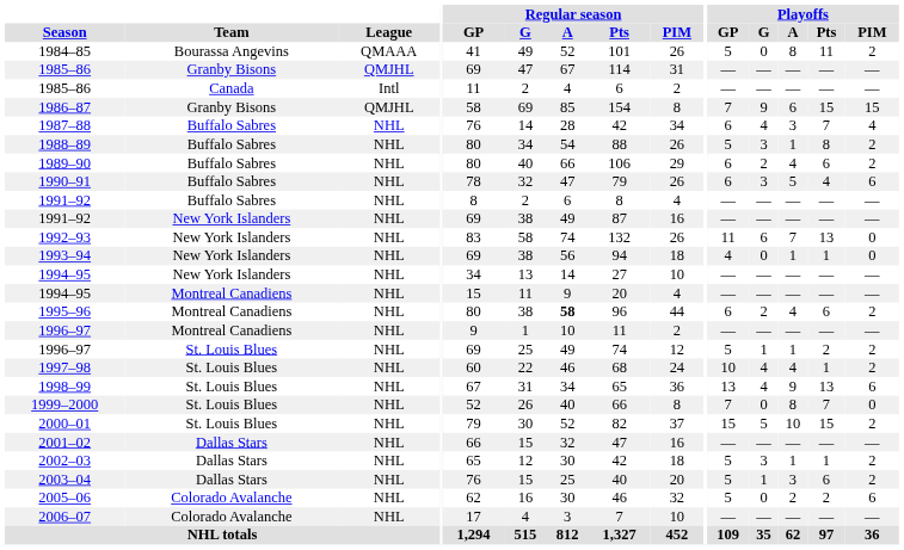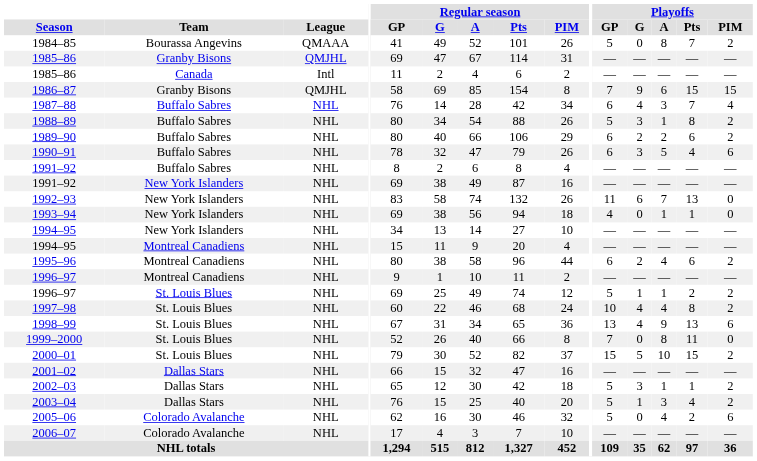 <table border="0" cellpadding="1" cellspacing="0" style="text-align:center; width:60em">
 <tr bgcolor="#e0e0e0">
 <th colspan="3"  bgcolor="#ffffff"></th>
 <th rowspan="99" bgcolor="#ffffff"></th>
 <th colspan="5"><a href='#'>Regular season</a></th>
 <th rowspan="99" bgcolor="#ffffff"></th>
 <th colspan="5"><a href='#'>Playoffs</a></th>
 </tr>
 <tr bgcolor="#e0e0e0">
 <th><a href='#'>Season</a></th>
 <th>Team</th>
 <th>League</th>
 <th>GP</th>
 <th><a href='#'>G</a></th>
 <th><a href='#'>A</a></th>
 <th><a href='#'>Pts</a></th>
 <th><a href='#'>PIM</a></th>
 <th>GP</th>
 <th>G</th>
 <th>A</th>
 <th>Pts</th>
 <th>PIM</th>
 </tr>
 <tr>
 <td>1984–85</td>
 <td>Bourassa Angevins</td>
 <td>QMAAA</td>
 <td>41</td>
 <td>49</td>
 <td>52</td>
 <td>101</td>
 <td>26</td>
 <td>5</td>
 <td>0</td>
 <td>8</td>
-<td>11</td>
+<td>7</td>
 <td>2</td>
 </tr>
 <tr bgcolor="#f0f0f0">
 <td><a href='#'>1985–86</a></td>
 <td><a href='#'>Granby Bisons</a></td>
 <td><a href='#'>QMJHL</a></td>
 <td>69</td>
 <td>47</td>
 <td>67</td>
 <td>114</td>
 <td>31</td>
 <td>—</td>
 <td>—</td>
 <td>—</td>
 <td>—</td>
 <td>—</td>
 </tr>
 <tr>
 <td>1985–86</td>
 <td><a href='#'>Canada</a></td>
 <td>Intl</td>
 <td>11</td>
 <td>2</td>
 <td>4</td>
 <td>6</td>
 <td>2</td>
 <td>—</td>
 <td>—</td>
 <td>—</td>
 <td>—</td>
 <td>—</td>
 </tr>
 <tr bgcolor="#f0f0f0">
 <td><a href='#'>1986–87</a></td>
 <td>Granby Bisons</td>
 <td>QMJHL</td>
 <td>58</td>
 <td>69</td>
 <td>85</td>
 <td>154</td>
 <td>8</td>
 <td>7</td>
 <td>9</td>
 <td>6</td>
 <td>15</td>
 <td>15</td>
 </tr>
 <tr>
 <td><a href='#'>1987–88</a></td>
 <td><a href='#'>Buffalo Sabres</a></td>
 <td><a href='#'>NHL</a></td>
 <td>76</td>
 <td>14</td>
 <td>28</td>
 <td>42</td>
 <td>34</td>
 <td>6</td>
 <td>4</td>
 <td>3</td>
 <td>7</td>
 <td>4</td>
 </tr>
 <tr bgcolor="#f0f0f0">
 <td><a href='#'>1988–89</a></td>
 <td>Buffalo Sabres</td>
 <td>NHL</td>
 <td>80</td>
 <td>34</td>
 <td>54</td>
 <td>88</td>
 <td>26</td>
 <td>5</td>
 <td>3</td>
 <td>1</td>
 <td>8</td>
 <td>2</td>
 </tr>
 <tr>
 <td><a href='#'>1989–90</a></td>
 <td>Buffalo Sabres</td>
 <td>NHL</td>
 <td>80</td>
 <td>40</td>
 <td>66</td>
 <td>106</td>
 <td>29</td>
 <td>6</td>
 <td>2</td>
-<td>4</td>
+<td>2</td>
 <td>6</td>
 <td>2</td>
 </tr>
 <tr bgcolor="#f0f0f0">
 <td><a href='#'>1990–91</a></td>
 <td>Buffalo Sabres</td>
 <td>NHL</td>
 <td>78</td>
 <td>32</td>
 <td>47</td>
 <td>79</td>
 <td>26</td>
 <td>6</td>
 <td>3</td>
 <td>5</td>
 <td>4</td>
 <td>6</td>
 </tr>
 <tr>
 <td><a href='#'>1991–92</a></td>
 <td>Buffalo Sabres</td>
 <td>NHL</td>
 <td>8</td>
 <td>2</td>
 <td>6</td>
 <td>8</td>
 <td>4</td>
 <td>—</td>
 <td>—</td>
 <td>—</td>
 <td>—</td>
 <td>—</td>
 </tr>
 <tr bgcolor="#f0f0f0">
 <td>1991–92</td>
 <td><a href='#'>New York Islanders</a></td>
 <td>NHL</td>
 <td>69</td>
 <td>38</td>
 <td>49</td>
 <td>87</td>
 <td>16</td>
 <td>—</td>
 <td>—</td>
 <td>—</td>
 <td>—</td>
 <td>—</td>
 </tr>
 <tr>
 <td><a href='#'>1992–93</a></td>
 <td>New York Islanders</td>
 <td>NHL</td>
 <td>83</td>
 <td>58</td>
 <td>74</td>
 <td>132</td>
 <td>26</td>
 <td>11</td>
 <td>6</td>
 <td>7</td>
 <td>13</td>
 <td>0</td>
 </tr>
 <tr bgcolor="#f0f0f0">
 <td><a href='#'>1993–94</a></td>
 <td>New York Islanders</td>
 <td>NHL</td>
 <td>69</td>
 <td>38</td>
 <td>56</td>
 <td>94</td>
 <td>18</td>
 <td>4</td>
 <td>0</td>
 <td>1</td>
 <td>1</td>
 <td>0</td>
 </tr>
 <tr>
 <td><a href='#'>1994–95</a></td>
 <td>New York Islanders</td>
 <td>NHL</td>
 <td>34</td>
 <td>13</td>
 <td>14</td>
 <td>27</td>
 <td>10</td>
 <td>—</td>
 <td>—</td>
 <td>—</td>
 <td>—</td>
 <td>—</td>
 </tr>
 <tr bgcolor="#f0f0f0">
 <td>1994–95</td>
 <td><a href='#'>Montreal Canadiens</a></td>
 <td>NHL</td>
 <td>15</td>
 <td>11</td>
 <td>9</td>
 <td>20</td>
 <td>4</td>
 <td>—</td>
 <td>—</td>
 <td>—</td>
 <td>—</td>
 <td>—</td>
 </tr>
 <tr>
 <td><a href='#'>1995–96</a></td>
 <td>Montreal Canadiens</td>
 <td>NHL</td>
 <td>80</td>
 <td>38</td>
-<td><strong>58</strong></td>
+<td>58</td>
 <td>96</td>
 <td>44</td>
 <td>6</td>
 <td>2</td>
 <td>4</td>
 <td>6</td>
 <td>2</td>
 </tr>
 <tr bgcolor="#f0f0f0">
 <td><a href='#'>1996–97</a></td>
 <td>Montreal Canadiens</td>
 <td>NHL</td>
 <td>9</td>
 <td>1</td>
 <td>10</td>
 <td>11</td>
 <td>2</td>
 <td>—</td>
 <td>—</td>
 <td>—</td>
 <td>—</td>
 <td>—</td>
 </tr>
 <tr>
 <td>1996–97</td>
 <td><a href='#'>St. Louis Blues</a></td>
 <td>NHL</td>
 <td>69</td>
 <td>25</td>
 <td>49</td>
 <td>74</td>
 <td>12</td>
 <td>5</td>
 <td>1</td>
 <td>1</td>
 <td>2</td>
 <td>2</td>
 </tr>
 <tr bgcolor="#f0f0f0">
 <td><a href='#'>1997–98</a></td>
 <td>St. Louis Blues</td>
 <td>NHL</td>
 <td>60</td>
 <td>22</td>
 <td>46</td>
 <td>68</td>
 <td>24</td>
 <td>10</td>
 <td>4</td>
 <td>4</td>
-<td>1</td>
+<td>8</td>
 <td>2</td>
 </tr>
 <tr>
 <td><a href='#'>1998–99</a></td>
 <td>St. Louis Blues</td>
 <td>NHL</td>
 <td>67</td>
 <td>31</td>
 <td>34</td>
 <td>65</td>
 <td>36</td>
 <td>13</td>
 <td>4</td>
 <td>9</td>
 <td>13</td>
 <td>6</td>
 </tr>
 <tr bgcolor="#f0f0f0">
 <td><a href='#'>1999–2000</a></td>
 <td>St. Louis Blues</td>
 <td>NHL</td>
 <td>52</td>
 <td>26</td>
 <td>40</td>
 <td>66</td>
 <td>8</td>
 <td>7</td>
 <td>0</td>
 <td>8</td>
-<td>7</td>
+<td>11</td>
 <td>0</td>
 </tr>
 <tr>
 <td><a href='#'>2000–01</a></td>
 <td>St. Louis Blues</td>
 <td>NHL</td>
 <td>79</td>
 <td>30</td>
 <td>52</td>
 <td>82</td>
 <td>37</td>
 <td>15</td>
 <td>5</td>
 <td>10</td>
 <td>15</td>
 <td>2</td>
 </tr>
 <tr bgcolor="#f0f0f0">
 <td><a href='#'>2001–02</a></td>
 <td><a href='#'>Dallas Stars</a></td>
 <td>NHL</td>
 <td>66</td>
 <td>15</td>
 <td>32</td>
 <td>47</td>
 <td>16</td>
 <td>—</td>
 <td>—</td>
 <td>—</td>
 <td>—</td>
 <td>—</td>
 </tr>
 <tr>
 <td><a href='#'>2002–03</a></td>
 <td>Dallas Stars</td>
 <td>NHL</td>
 <td>65</td>
 <td>12</td>
 <td>30</td>
 <td>42</td>
 <td>18</td>
 <td>5</td>
 <td>3</td>
 <td>1</td>
 <td>1</td>
 <td>2</td>
 </tr>
 <tr bgcolor="#f0f0f0">
 <td><a href='#'>2003–04</a></td>
 <td>Dallas Stars</td>
 <td>NHL</td>
 <td>76</td>
 <td>15</td>
 <td>25</td>
 <td>40</td>
 <td>20</td>
 <td>5</td>
 <td>1</td>
 <td>3</td>
-<td>6</td>
+<td>4</td>
 <td>2</td>
 </tr>
 <tr>
 <td><a href='#'>2005–06</a></td>
 <td><a href='#'>Colorado Avalanche</a></td>
 <td>NHL</td>
 <td>62</td>
 <td>16</td>
 <td>30</td>
 <td>46</td>
 <td>32</td>
 <td>5</td>
 <td>0</td>
-<td>2</td>
+<td>4</td>
 <td>2</td>
 <td>6</td>
 </tr>
 <tr bgcolor="#f0f0f0">
 <td><a href='#'>2006–07</a></td>
 <td>Colorado Avalanche</td>
 <td>NHL</td>
 <td>17</td>
 <td>4</td>
 <td>3</td>
 <td>7</td>
 <td>10</td>
 <td>—</td>
 <td>—</td>
 <td>—</td>
 <td>—</td>
 <td>—</td>
 </tr>
 <tr bgcolor="#e0e0e0">
 <th colspan="3">NHL totals</th>
 <th>1,294</th>
 <th>515</th>
 <th>812</th>
 <th>1,327</th>
 <th>452</th>
 <th>109</th>
 <th>35</th>
 <th>62</th>
 <th>97</th>
 <th>36</th>
 </tr>
 </table>
